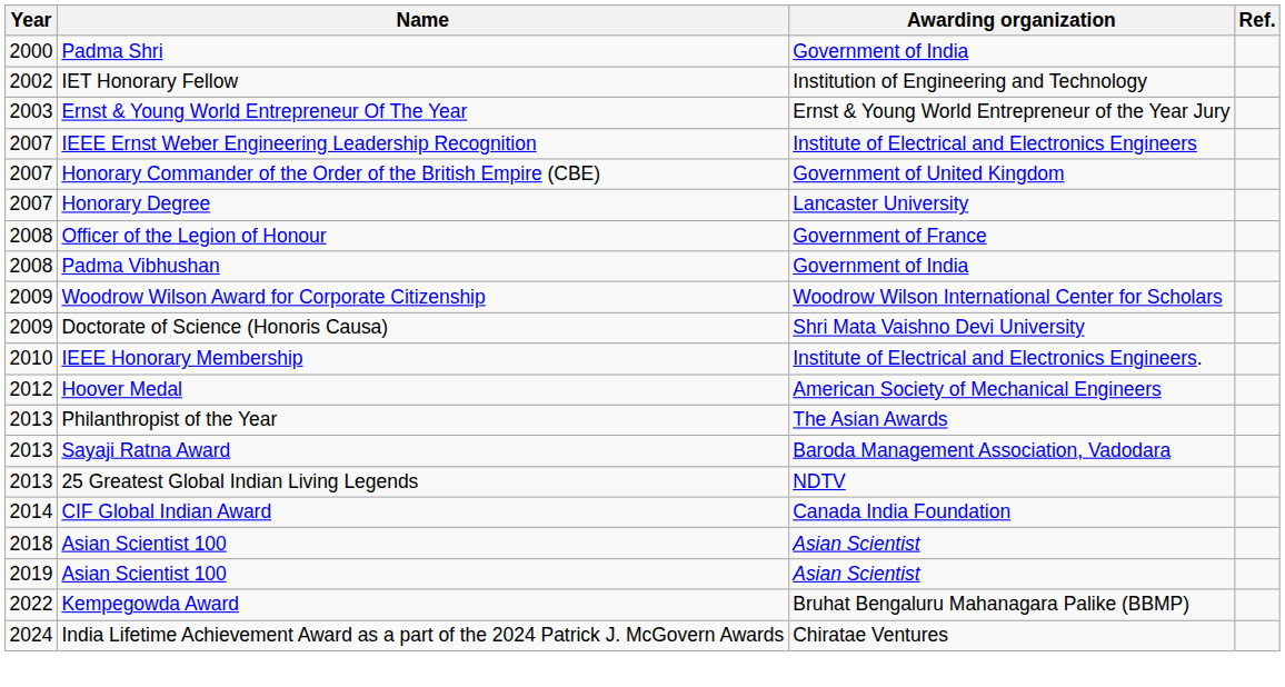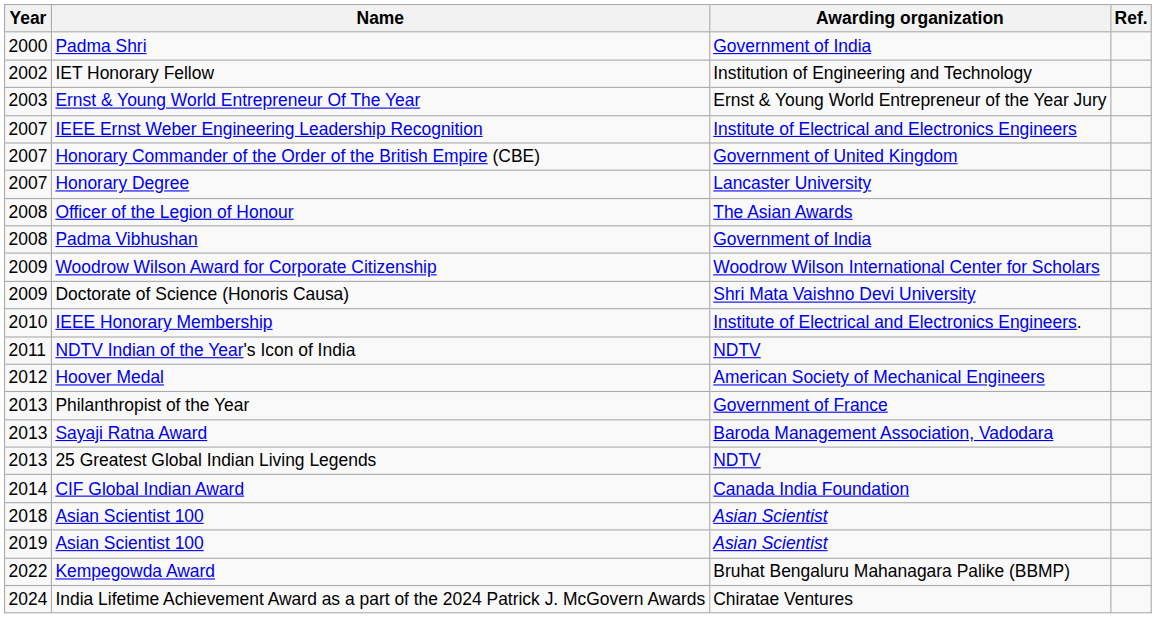 <table class="wikitable sortable">
 <tr>
 <th>Year</th>
 <th>Name</th>
 <th>Awarding organization</th>
 <th>Ref.</th>
 </tr>
 <tr>
 <td>2000</td>
 <td><a href='#'>Padma Shri</a></td>
 <td><a href='#'>Government of India</a></td>
 <td></td>
 </tr>
 <tr>
 <td>2002</td>
 <td>IET Honorary Fellow</td>
 <td>Institution of Engineering and Technology</td>
 <td></td>
 </tr>
 <tr>
 <td>2003</td>
 <td><a href='#'>Ernst & Young World Entrepreneur Of The Year</a></td>
 <td>Ernst & Young World Entrepreneur of the Year Jury</td>
 <td></td>
 </tr>
 <tr>
 <td>2007</td>
 <td><a href='#'>IEEE Ernst Weber Engineering Leadership Recognition</a></td>
 <td><a href='#'>Institute of Electrical and Electronics Engineers</a></td>
 <td></td>
 </tr>
 <tr>
 <td>2007</td>
 <td><a href='#'>Honorary Commander of the Order of the British Empire</a> (CBE)</td>
 <td><a href='#'>Government of United Kingdom</a></td>
 <td></td>
 </tr>
 <tr>
 <td>2007</td>
 <td><a href='#'>Honorary Degree</a></td>
 <td><a href='#'>Lancaster University</a></td>
 <td></td>
 </tr>
 <tr>
 <td>2008</td>
 <td><a href='#'>Officer of the Legion of Honour</a></td>
-<td><a href='#'>Government of France</a></td>
+<td><a href='#'>The Asian Awards</a></td>
 <td></td>
 </tr>
 <tr>
 <td>2008</td>
 <td><a href='#'>Padma Vibhushan</a></td>
 <td><a href='#'>Government of India</a></td>
 <td></td>
 </tr>
 <tr>
 <td>2009</td>
 <td><a href='#'>Woodrow Wilson Award for Corporate Citizenship</a></td>
 <td><a href='#'>Woodrow Wilson International Center for Scholars</a></td>
 <td></td>
 </tr>
 <tr>
 <td>2009</td>
 <td>Doctorate of Science (Honoris Causa)</td>
 <td><a href='#'>Shri Mata Vaishno Devi University</a></td>
 <td></td>
 </tr>
 <tr>
 <td>2010</td>
 <td><a href='#'>IEEE Honorary Membership</a></td>
 <td><a href='#'>Institute of Electrical and Electronics Engineers</a>.</td>
 <td></td>
 </tr>
 <tr>
+<td>2011</td>
+<td><a href='#'>NDTV Indian of the Year</a>'s Icon of India</td>
+<td><a href='#'>NDTV</a></td>
+<td></td>
+</tr>
+<tr>
 <td>2012</td>
 <td><a href='#'>Hoover Medal</a></td>
 <td><a href='#'>American Society of Mechanical Engineers</a></td>
 <td></td>
 </tr>
 <tr>
 <td>2013</td>
 <td>Philanthropist of the Year</td>
-<td><a href='#'>The Asian Awards</a></td>
+<td><a href='#'>Government of France</a></td>
 <td></td>
 </tr>
 <tr>
 <td>2013</td>
 <td><a href='#'>Sayaji Ratna Award</a></td>
 <td><a href='#'> Baroda Management Association, Vadodara</a></td>
 <td></td>
 </tr>
 <tr>
 <td>2013</td>
 <td>25 Greatest Global Indian Living Legends</td>
 <td><a href='#'>NDTV</a></td>
 <td></td>
 </tr>
 <tr>
 <td>2014</td>
 <td><a href='#'>CIF Global Indian Award</a></td>
 <td><a href='#'>Canada India Foundation</a></td>
 <td></td>
 </tr>
 <tr>
 <td>2018</td>
 <td><a href='#'>Asian Scientist 100</a></td>
 <td><em><a href='#'>Asian Scientist</a></em></td>
 <td></td>
 </tr>
 <tr>
 <td>2019</td>
 <td><a href='#'>Asian Scientist 100</a></td>
 <td><em><a href='#'>Asian Scientist</a></em></td>
 <td></td>
 </tr>
 <tr>
 <td>2022</td>
 <td><a href='#'>Kempegowda Award</a></td>
 <td>Bruhat Bengaluru Mahanagara Palike (BBMP)</td>
 <td></td>
 </tr>
 <tr>
 <td>2024</td>
 <td>India Lifetime Achievement Award as a part of the 2024 Patrick J. McGovern Awards</td>
 <td>Chiratae Ventures</td>
 <td></td>
 </tr>
 </table>
